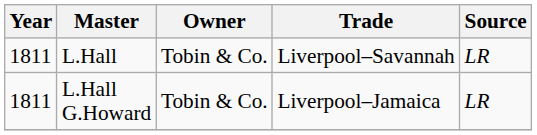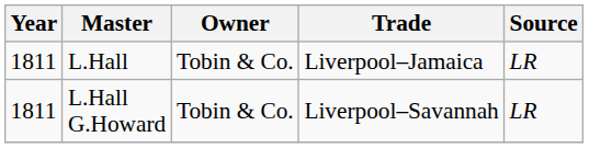 <table class=" wikitable">
 <tr>
 <th>Year</th>
 <th>Master</th>
 <th>Owner</th>
 <th>Trade</th>
 <th>Source</th>
 </tr>
 <tr>
 <td>1811</td>
 <td>L.Hall</td>
 <td>Tobin & Co.</td>
-<td>Liverpool–Savannah</td>
+<td>Liverpool–Jamaica</td>
 <td><em>LR</em></td>
 </tr>
 <tr>
 <td>1811</td>
 <td>L.Hall<br>G.Howard</td>
 <td>Tobin & Co.</td>
-<td>Liverpool–Jamaica</td>
+<td>Liverpool–Savannah</td>
 <td><em>LR</em></td>
 </tr>
 <tr>
 </tr>
 </table>
